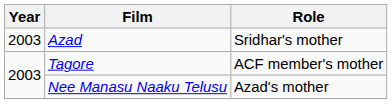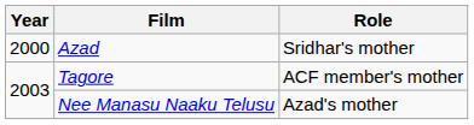 <table class="wikitable sortable" style="font-size: 95%;">
 <tr>
 <th>Year</th>
 <th>Film</th>
 <th>Role</th>
 </tr>
 <tr>
-<td>2003</td>
+<td>2000</td>
 <td><em><a href='#'>Azad</a></em></td>
 <td>Sridhar's mother</td>
 </tr>
 <tr>
 <td rowspan="2">2003</td>
 <td><em><a href='#'>Tagore</a></em></td>
 <td>ACF member's mother</td>
 </tr>
 <tr>
 <td><em><a href='#'>Nee Manasu Naaku Telusu</a></em></td>
 <td>Azad's mother</td>
 </tr>
 <tr>
 </tr>
 </table>
